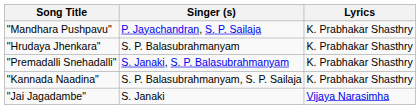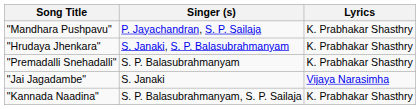 <table class="wikitable sortable">
 <tr>
 <th>Song Title</th>
 <th>Singer (s)</th>
 <th>Lyrics</th>
 </tr>
 <tr>
 <td>"Mandhara Pushpavu"</td>
 <td><a href='#'>P. Jayachandran</a>, <a href='#'>S. P. Sailaja</a></td>
 <td>K. Prabhakar Shasthry</td>
 </tr>
 <tr>
 <td>"Hrudaya Jhenkara"</td>
-<td>S. P. Balasubrahmanyam</td>
+<td><a href='#'>S. Janaki</a>, <a href='#'>S. P. Balasubrahmanyam</a></td>
 <td>K. Prabhakar Shasthry</td>
 </tr>
 <tr>
 <td>"Premadalli Snehadalli"</td>
-<td><a href='#'>S. Janaki</a>, <a href='#'>S. P. Balasubrahmanyam</a></td>
-<td>K. Prabhakar Shasthry</td>
-</tr>
-<tr>
-<td>"Kannada Naadina"</td>
-<td>S. P. Balasubrahmanyam, S. P. Sailaja</td>
+<td>S. P. Balasubrahmanyam</td>
 <td>K. Prabhakar Shasthry</td>
 </tr>
 <tr>
 <td>"Jai Jagadambe"</td>
 <td>S. Janaki</td>
 <td><a href='#'>Vijaya Narasimha</a></td>
 </tr>
+<tr>
+<td>"Kannada Naadina"</td>
+<td>S. P. Balasubrahmanyam, S. P. Sailaja</td>
+<td>K. Prabhakar Shasthry</td>
+</tr>
 </table>
